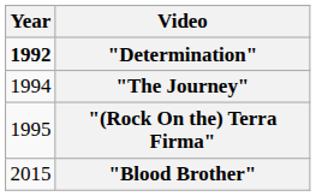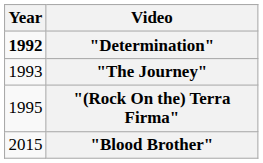 <table class="wikitable plainrowheaders">
 <tr>
 <th>Year</th>
 <th style="width:12em;">Video</th>
 </tr>
 <tr>
 <td><strong>1992</strong></td>
 <th scope="row">"Determination"</th>
 </tr>
 <tr>
-<td>1994</td>
+<td>1993</td>
 <th scope="row">"The Journey"</th>
 </tr>
 <tr>
 <td>1995</td>
 <th scope="row">"(Rock On the) Terra Firma"</th>
 </tr>
 <tr>
 <td>2015</td>
 <th scope="row">"Blood Brother"</th>
 </tr>
 </table>
